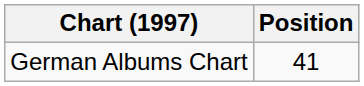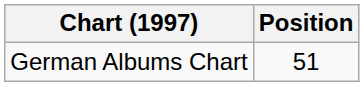 <table class="wikitable sortable plainrowheaders" style="text-align:center;">
 <tr>
 <th scope="column">Chart (1997)</th>
 <th scope="column">Position</th>
 </tr>
 <tr>
 <td align="left">German Albums Chart</td>
-<td align="center">41</td>
+<td align="center">51</td>
 </tr>
 </table>
